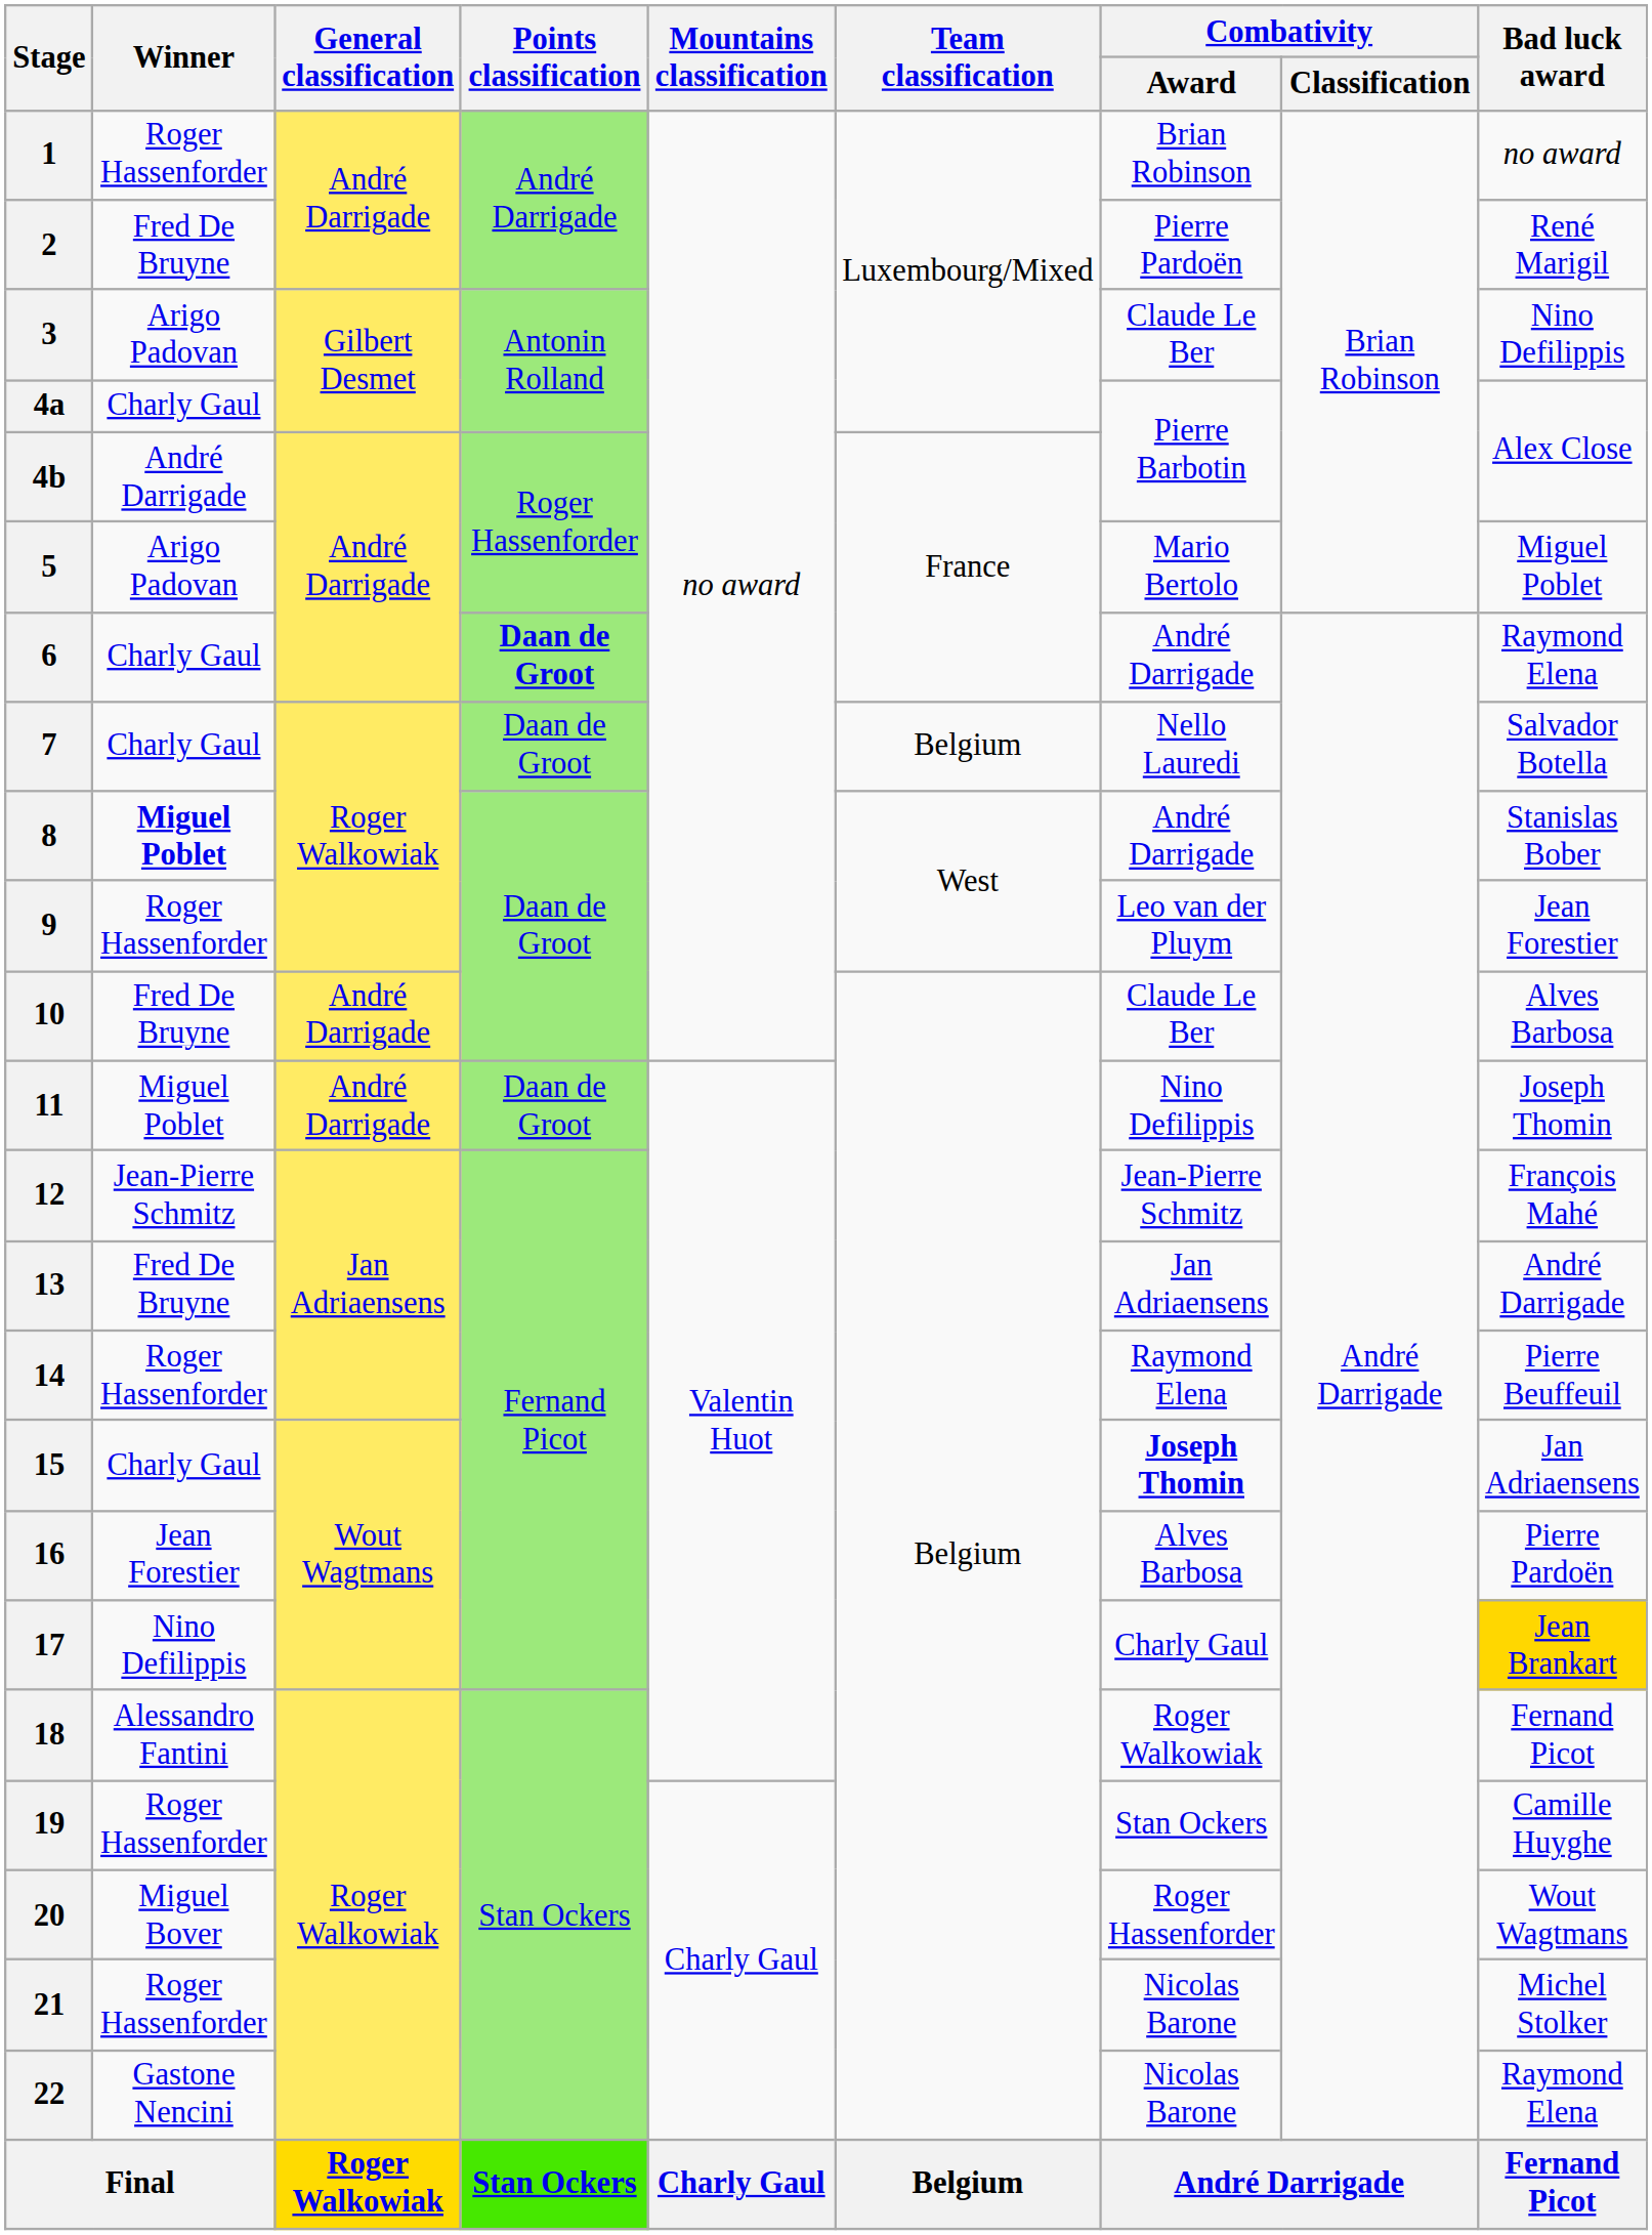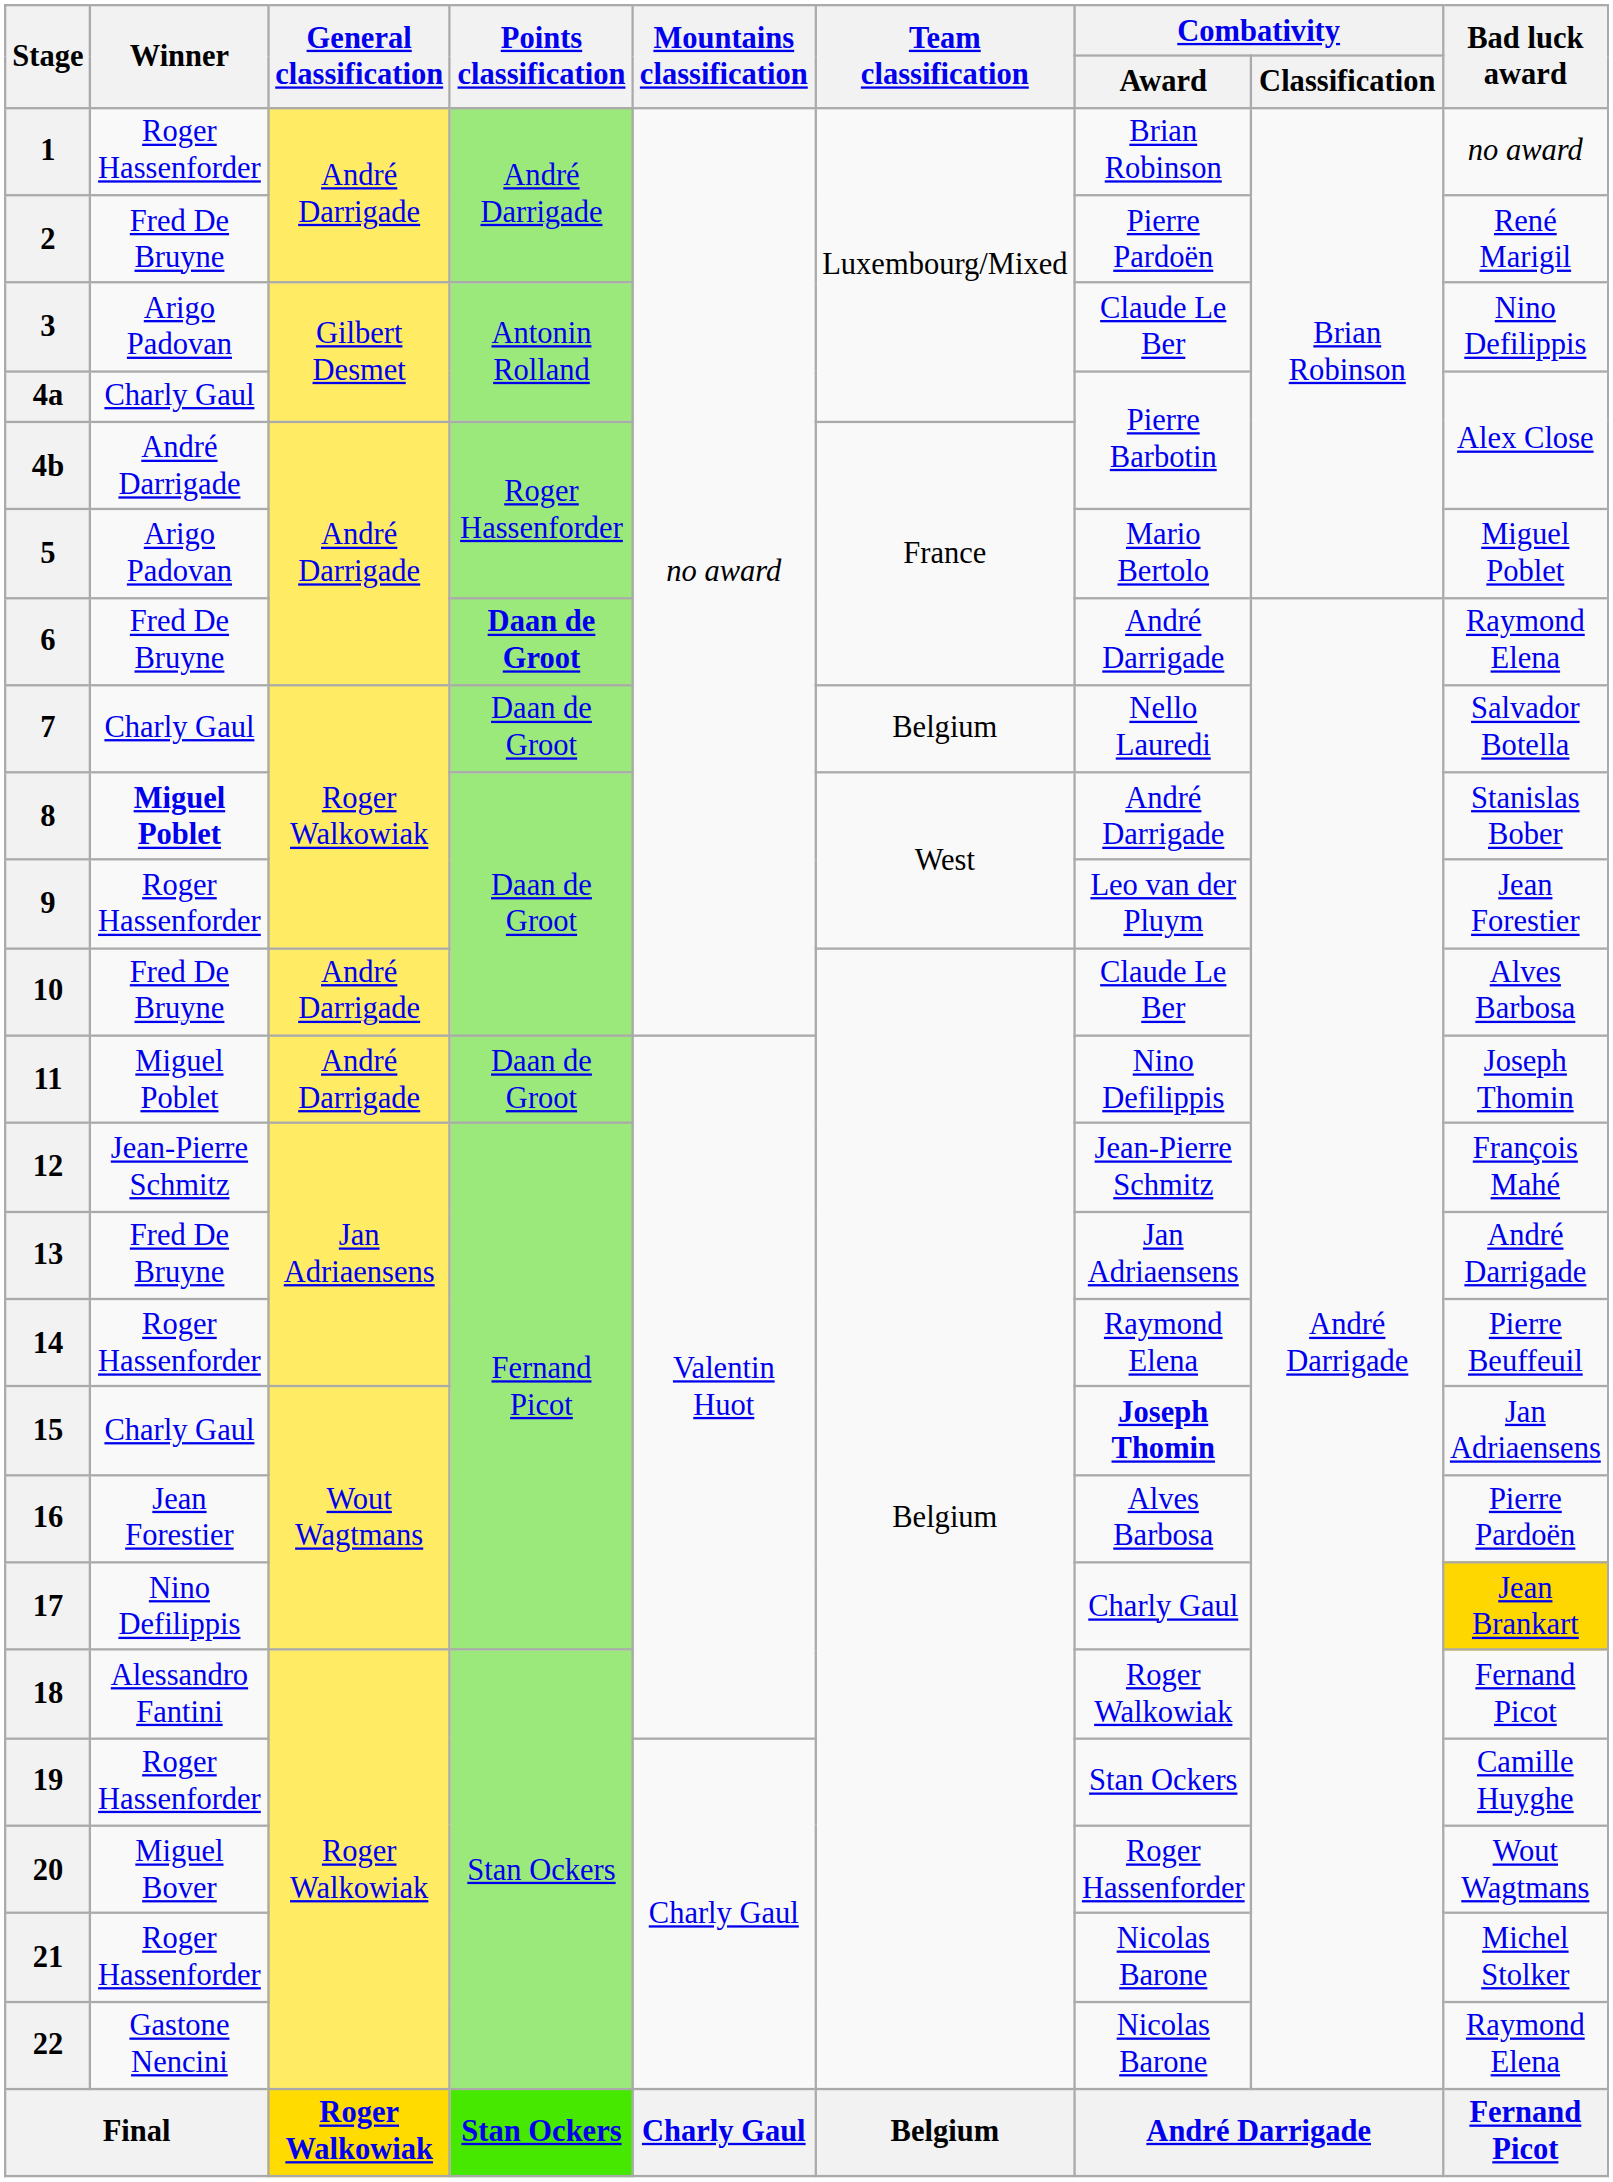 <table class="wikitable" style="text-align:center; font-size:smaller; clear:both;">
 <tr>
 <th scope="col" style="width:1%;" rowspan="2">Stage</th>
 <th scope="col" style="width:12%;" rowspan="2">Winner</th>
 <th scope="col" style="width:12%;" rowspan="2"><a href='#'>General classification</a><br></th>
 <th scope="col" style="width:12%;" rowspan="2"><a href='#'>Points classification</a><br></th>
 <th scope="col" style="width:12%;" rowspan="2"><a href='#'>Mountains classification</a></th>
 <th scope="col" style="width:12%;" rowspan="2"><a href='#'>Team classification</a></th>
 <th scope="col" style="width:24%;" colspan="2"><a href='#'>Combativity</a></th>
 <th scope="col" style="width:12%;" rowspan="2">Bad luck award</th>
 </tr>
 <tr>
 <th scope="col" style="width:12%;">Award</th>
 <th scope="col" style="width:12%;">Classification</th>
 </tr>
 <tr>
 <th scope="row">1</th>
 <td><a href='#'>Roger Hassenforder</a></td>
 <td style="background:#FFEB64;" rowspan="2"><a href='#'>André Darrigade</a></td>
 <td style="background:#9CE97B;" rowspan="2"><a href='#'>André Darrigade</a></td>
 <td rowspan="11"><em>no award</em></td>
 <td rowspan="4">Luxembourg/Mixed</td>
 <td><a href='#'>Brian Robinson</a></td>
 <td rowspan="6"><a href='#'>Brian Robinson</a></td>
 <td><em>no award</em></td>
 </tr>
 <tr>
 <th scope="row">2</th>
 <td><a href='#'>Fred De Bruyne</a></td>
 <td><a href='#'>Pierre Pardoën</a></td>
 <td><a href='#'>René Marigil</a></td>
 </tr>
 <tr>
 <th scope="row">3</th>
 <td><a href='#'>Arigo Padovan</a></td>
 <td style="background:#FFEB64;" rowspan="2"><a href='#'>Gilbert Desmet</a></td>
 <td style="background:#9CE97B;" rowspan="2"><a href='#'>Antonin Rolland</a></td>
 <td><a href='#'>Claude Le Ber</a></td>
 <td><a href='#'>Nino Defilippis</a></td>
 </tr>
 <tr>
 <th scope="row">4a</th>
 <td><a href='#'>Charly Gaul</a></td>
 <td rowspan="2"><a href='#'>Pierre Barbotin</a></td>
 <td rowspan="2"><a href='#'>Alex Close</a></td>
 </tr>
 <tr>
 <th scope="row">4b</th>
 <td><a href='#'>André Darrigade</a></td>
 <td style="background:#FFEB64;" rowspan="3"><a href='#'>André Darrigade</a></td>
 <td style="background:#9CE97B;" rowspan="2"><a href='#'>Roger Hassenforder</a></td>
 <td rowspan="3">France</td>
 </tr>
 <tr>
 <th scope="row">5</th>
 <td><a href='#'>Arigo Padovan</a></td>
 <td><a href='#'>Mario Bertolo</a></td>
 <td><a href='#'>Miguel Poblet</a></td>
 </tr>
 <tr>
 <th scope="row">6</th>
-<td><a href='#'>Charly Gaul</a></td>
+<td><a href='#'>Fred De Bruyne</a></td>
 <td style="background:#9CE97B;"><strong><a href='#'>Daan de Groot</a></strong></td>
 <td><a href='#'>André Darrigade</a></td>
 <td rowspan="17"><a href='#'>André Darrigade</a></td>
 <td><a href='#'>Raymond Elena</a></td>
 </tr>
 <tr>
 <th scope="row">7</th>
 <td><a href='#'>Charly Gaul</a></td>
 <td style="background:#FFEB64;" rowspan="3"><a href='#'>Roger Walkowiak</a></td>
 <td style="background:#9CE97B;"><a href='#'>Daan de Groot</a></td>
 <td>Belgium</td>
 <td><a href='#'>Nello Lauredi</a></td>
 <td><a href='#'>Salvador Botella</a></td>
 </tr>
 <tr>
 <th scope="row">8</th>
 <td><strong><a href='#'>Miguel Poblet</a></strong></td>
 <td style="background:#9CE97B;" rowspan="3"><a href='#'>Daan de Groot</a></td>
 <td rowspan="2">West</td>
 <td><a href='#'>André Darrigade</a></td>
 <td><a href='#'>Stanislas Bober</a></td>
 </tr>
 <tr>
 <th scope="row">9</th>
 <td><a href='#'>Roger Hassenforder</a></td>
 <td><a href='#'>Leo van der Pluym</a></td>
 <td><a href='#'>Jean Forestier</a></td>
 </tr>
 <tr>
 <th scope="row">10</th>
 <td><a href='#'>Fred De Bruyne</a></td>
 <td style="background:#FFEB64;"><a href='#'>André Darrigade</a></td>
 <td rowspan="13">Belgium</td>
 <td><a href='#'>Claude Le Ber</a></td>
 <td><a href='#'>Alves Barbosa</a></td>
 </tr>
 <tr>
 <th scope="row">11</th>
 <td><a href='#'>Miguel Poblet</a></td>
 <td style="background:#FFEB64;"><a href='#'>André Darrigade</a></td>
 <td style="background:#9CE97B;"><a href='#'>Daan de Groot</a></td>
 <td rowspan="8"><a href='#'>Valentin Huot</a></td>
 <td><a href='#'>Nino Defilippis</a></td>
 <td><a href='#'>Joseph Thomin</a></td>
 </tr>
 <tr>
 <th scope="row">12</th>
 <td><a href='#'>Jean-Pierre Schmitz</a></td>
 <td style="background:#FFEB64;" rowspan="3"><a href='#'>Jan Adriaensens</a></td>
 <td style="background:#9CE97B;" rowspan="6"><a href='#'>Fernand Picot</a></td>
 <td><a href='#'>Jean-Pierre Schmitz</a></td>
 <td><a href='#'>François Mahé</a></td>
 </tr>
 <tr>
 <th scope="row">13</th>
 <td><a href='#'>Fred De Bruyne</a></td>
 <td><a href='#'>Jan Adriaensens</a></td>
 <td><a href='#'>André Darrigade</a></td>
 </tr>
 <tr>
 <th scope="row">14</th>
 <td><a href='#'>Roger Hassenforder</a></td>
 <td><a href='#'>Raymond Elena</a></td>
 <td><a href='#'>Pierre Beuffeuil</a></td>
 </tr>
 <tr>
 <th scope="row">15</th>
 <td><a href='#'>Charly Gaul</a></td>
 <td style="background:#FFEB64;" rowspan="3"><a href='#'>Wout Wagtmans</a></td>
 <td><strong><a href='#'>Joseph Thomin</a></strong></td>
 <td><a href='#'>Jan Adriaensens</a></td>
 </tr>
 <tr>
 <th scope="row">16</th>
 <td><a href='#'>Jean Forestier</a></td>
 <td><a href='#'>Alves Barbosa</a></td>
 <td><a href='#'>Pierre Pardoën</a></td>
 </tr>
 <tr>
 <th scope="row">17</th>
 <td><a href='#'>Nino Defilippis</a></td>
 <td><a href='#'>Charly Gaul</a></td>
 <td style="background: gold;"><a href='#'>Jean Brankart</a></td>
 </tr>
 <tr>
 <th scope="row">18</th>
 <td><a href='#'>Alessandro Fantini</a></td>
 <td style="background:#FFEB64;" rowspan="5"><a href='#'>Roger Walkowiak</a></td>
 <td style="background:#9CE97B;" rowspan="5"><a href='#'>Stan Ockers</a></td>
 <td><a href='#'>Roger Walkowiak</a></td>
 <td><a href='#'>Fernand Picot</a></td>
 </tr>
 <tr>
 <th scope="row">19</th>
 <td><a href='#'>Roger Hassenforder</a></td>
 <td rowspan="4"><a href='#'>Charly Gaul</a></td>
 <td><a href='#'>Stan Ockers</a></td>
 <td><a href='#'>Camille Huyghe</a></td>
 </tr>
 <tr>
 <th scope="row">20</th>
 <td><a href='#'>Miguel Bover</a></td>
 <td><a href='#'>Roger Hassenforder</a></td>
 <td><a href='#'>Wout Wagtmans</a></td>
 </tr>
 <tr>
 <th scope="row">21</th>
 <td><a href='#'>Roger Hassenforder</a></td>
 <td><a href='#'>Nicolas Barone</a></td>
 <td><a href='#'>Michel Stolker</a></td>
 </tr>
 <tr>
 <th scope="row">22</th>
 <td><a href='#'>Gastone Nencini</a></td>
 <td><a href='#'>Nicolas Barone</a></td>
 <td><a href='#'>Raymond Elena</a></td>
 </tr>
 <tr>
 <th colspan="2">Final</th>
 <th style="background:#FFDB00;"><a href='#'>Roger Walkowiak</a></th>
 <th style="background:#46E800;"><a href='#'>Stan Ockers</a></th>
 <th><a href='#'>Charly Gaul</a></th>
 <th>Belgium</th>
 <th colspan="2"><a href='#'>André Darrigade</a></th>
 <th><a href='#'>Fernand Picot</a></th>
 </tr>
 </table>
